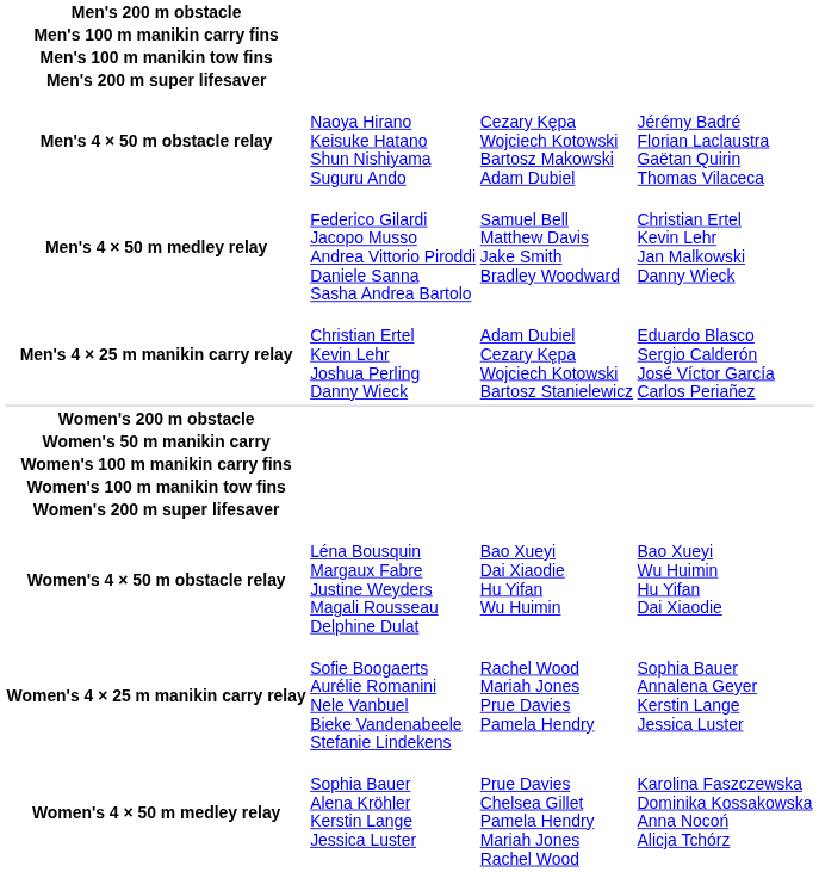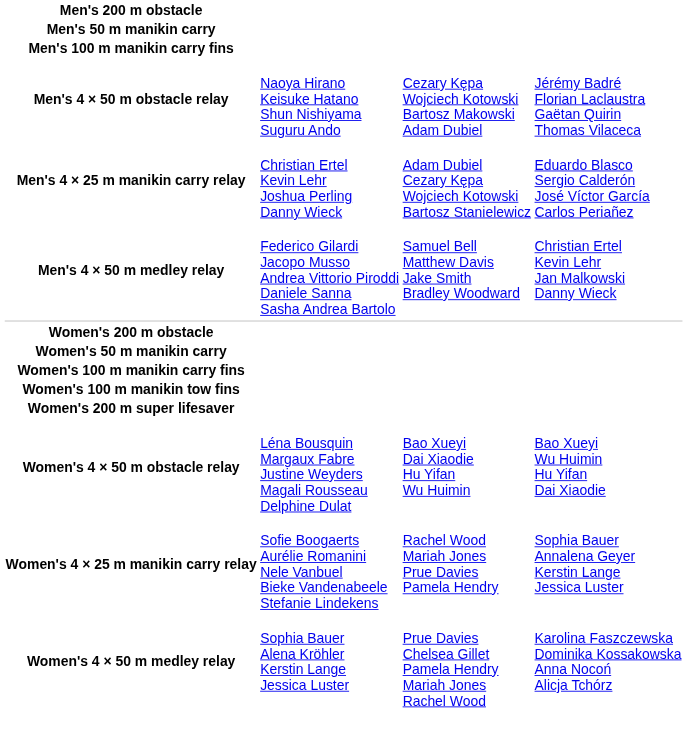 <table>
 <tr>
 <th scope="row">Men's 200 m obstacle</th>
+<td></td>
+<td></td>
+<td></td>
+</tr>
+<tr>
+<th scope="row">Men's 50 m manikin carry</th>
 <td></td>
 <td></td>
 <td></td>
 </tr>
 <tr>
 <th scope="row">Men's 100 m manikin carry fins</th>
 <td></td>
 <td></td>
 <td></td>
 </tr>
 <tr>
-<th scope="row">Men's 100 m manikin tow fins</th>
-<td></td>
-<td></td>
-<td></td>
-</tr>
-<tr>
-<th scope="row">Men's 200 m super lifesaver</th>
-<td></td>
-<td></td>
-<td></td>
-</tr>
-<tr>
 <th scope="row">Men's 4 × 50 m obstacle relay</th>
 <td><br><a href='#'>Naoya Hirano</a><br><a href='#'>Keisuke Hatano</a><br><a href='#'>Shun Nishiyama</a><br><a href='#'>Suguru Ando</a></td>
 <td><br><a href='#'>Cezary Kępa</a><br><a href='#'>Wojciech Kotowski</a><br><a href='#'>Bartosz Makowski</a><br><a href='#'>Adam Dubiel</a></td>
 <td><br><a href='#'>Jérémy Badré</a><br><a href='#'>Florian Laclaustra</a><br><a href='#'>Gaëtan Quirin</a><br><a href='#'>Thomas Vilaceca</a></td>
 </tr>
 <tr>
+<th scope="row">Men's 4 × 25 m manikin carry relay</th>
+<td><br><a href='#'>Christian Ertel</a><br><a href='#'>Kevin Lehr</a><br><a href='#'>Joshua Perling</a><br><a href='#'>Danny Wieck</a></td>
+<td><br><a href='#'>Adam Dubiel</a><br><a href='#'>Cezary Kępa</a><br><a href='#'>Wojciech Kotowski</a><br><a href='#'>Bartosz Stanielewicz</a></td>
+<td><br><a href='#'>Eduardo Blasco</a><br><a href='#'>Sergio Calderón</a><br><a href='#'>José Víctor García</a><br><a href='#'>Carlos Periañez</a></td>
+</tr>
+<tr>
 <th scope="row">Men's 4 × 50 m medley relay</th>
 <td><br><a href='#'>Federico Gilardi</a><br><a href='#'>Jacopo Musso</a><br><a href='#'>Andrea Vittorio Piroddi</a><br><a href='#'>Daniele Sanna</a><br><a href='#'>Sasha Andrea Bartolo</a></td>
 <td valign=top><br><a href='#'>Samuel Bell</a><br><a href='#'>Matthew Davis</a><br><a href='#'>Jake Smith</a><br><a href='#'>Bradley Woodward</a></td>
 <td valign=top><br><a href='#'>Christian Ertel</a><br><a href='#'>Kevin Lehr</a><br><a href='#'>Jan Malkowski</a><br><a href='#'>Danny Wieck</a></td>
-</tr>
-<tr>
-<th scope="row">Men's 4 × 25 m manikin carry relay</th>
-<td><br><a href='#'>Christian Ertel</a><br><a href='#'>Kevin Lehr</a><br><a href='#'>Joshua Perling</a><br><a href='#'>Danny Wieck</a></td>
-<td><br><a href='#'>Adam Dubiel</a><br><a href='#'>Cezary Kępa</a><br><a href='#'>Wojciech Kotowski</a><br><a href='#'>Bartosz Stanielewicz</a></td>
-<td><br><a href='#'>Eduardo Blasco</a><br><a href='#'>Sergio Calderón</a><br><a href='#'>José Víctor García</a><br><a href='#'>Carlos Periañez</a></td>
 </tr>
 <tr bgcolor=#DDDDDD>
 <td colspan=4></td>
 </tr>
 <tr>
 <th scope="row">Women's 200 m obstacle</th>
 <td></td>
 <td></td>
 <td></td>
 </tr>
 <tr>
 <th scope="row">Women's 50 m manikin carry</th>
 <td></td>
 <td></td>
 <td></td>
 </tr>
 <tr>
 <th scope="row">Women's 100 m manikin carry fins</th>
 <td></td>
 <td></td>
 <td></td>
 </tr>
 <tr>
 <th scope="row">Women's 100 m manikin tow fins</th>
 <td></td>
 <td></td>
 <td></td>
 </tr>
 <tr>
 <th scope="row">Women's 200 m super lifesaver</th>
 <td></td>
 <td></td>
 <td></td>
 </tr>
 <tr>
 <th scope="row">Women's 4 × 50 m obstacle relay</th>
 <td><br><a href='#'>Léna Bousquin</a><br><a href='#'>Margaux Fabre</a><br><a href='#'>Justine Weyders</a><br><a href='#'>Magali Rousseau</a><br><a href='#'>Delphine Dulat</a></td>
 <td valign=top><br><a href='#'>Bao Xueyi</a><br><a href='#'>Dai Xiaodie</a><br><a href='#'>Hu Yifan</a><br><a href='#'>Wu Huimin</a></td>
 <td valign=top><br><a href='#'>Bao Xueyi</a><br><a href='#'>Wu Huimin</a><br><a href='#'>Hu Yifan</a><br><a href='#'>Dai Xiaodie</a></td>
 </tr>
 <tr>
 <th scope="row">Women's 4 × 25 m manikin carry relay</th>
 <td><br><a href='#'>Sofie Boogaerts</a><br><a href='#'>Aurélie Romanini</a><br><a href='#'>Nele Vanbuel</a><br><a href='#'>Bieke Vandenabeele</a><br><a href='#'>Stefanie Lindekens</a></td>
 <td valign=top><br><a href='#'>Rachel Wood</a><br><a href='#'>Mariah Jones</a><br><a href='#'>Prue Davies</a><br><a href='#'>Pamela Hendry</a></td>
 <td valign=top><br><a href='#'>Sophia Bauer</a><br><a href='#'>Annalena Geyer</a><br><a href='#'>Kerstin Lange</a><br><a href='#'>Jessica Luster</a></td>
 </tr>
 <tr>
 <th scope="row">Women's 4 × 50 m medley relay</th>
 <td valign=top><br><a href='#'>Sophia Bauer</a><br><a href='#'>Alena Kröhler</a><br><a href='#'>Kerstin Lange</a><br><a href='#'>Jessica Luster</a></td>
 <td><br><a href='#'>Prue Davies</a><br><a href='#'>Chelsea Gillet</a><br><a href='#'>Pamela Hendry</a><br><a href='#'>Mariah Jones</a><br><a href='#'>Rachel Wood</a></td>
 <td valign=top><br><a href='#'>Karolina Faszczewska</a><br><a href='#'>Dominika Kossakowska</a><br><a href='#'>Anna Nocoń</a><br><a href='#'>Alicja Tchórz</a></td>
 </tr>
 </table>
